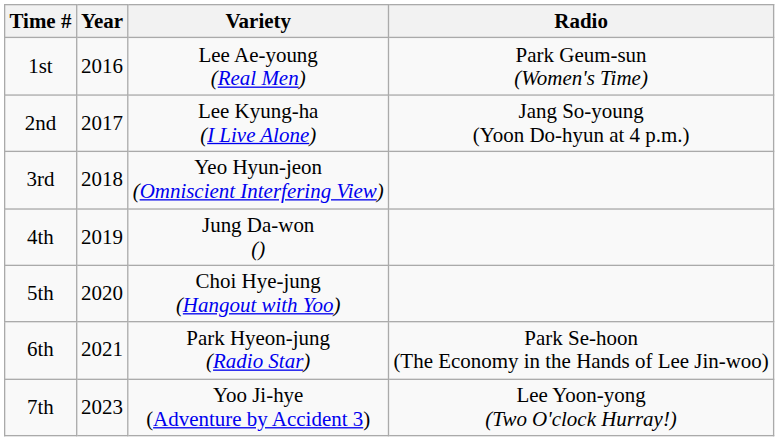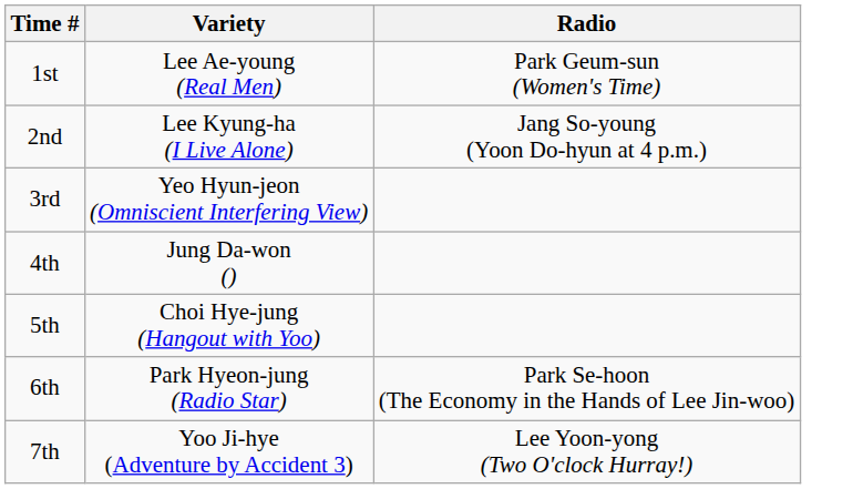 <table class="wikitable sortable" style="text-align:center">
 <tr>
 <th>Time #</th>
-<th>Year</th>
 <th>Variety</th>
 <th>Radio</th>
 </tr>
 <tr>
 <td>1st</td>
-<td>2016</td>
 <td>Lee Ae-young<br><em>(<a href='#'>Real Men</a>)</em></td>
 <td>Park Geum-sun<br><em>(Women's Time)</em></td>
 </tr>
 <tr>
 <td>2nd</td>
-<td>2017</td>
 <td>Lee Kyung-ha<br><em>(<a href='#'>I Live Alone</a>)</em></td>
 <td>Jang So-young<br></em>(Yoon Do-hyun at 4 p.m.)<em></td>
 </tr>
 <tr>
 <td>3rd</td>
-<td>2018</td>
 <td>Yeo Hyun-jeon<br><em>(<a href='#'>Omniscient Interfering View</a>)</em></td>
 <td></td>
 </tr>
 <tr>
 <td>4th</td>
-<td>2019</td>
 <td>Jung Da-won<br><em>()</em></td>
 <td></td>
 </tr>
 <tr>
 <td>5th</td>
-<td>2020</td>
 <td>Choi Hye-jung<br><em>(<a href='#'>Hangout with Yoo</a>)</em></td>
 <td></td>
 </tr>
 <tr>
 <td>6th</td>
-<td>2021</td>
 <td>Park Hyeon-jung<br><em>(<a href='#'>Radio Star</a>)</td>
 <td>Park Se-hoon<br></em>(The Economy in the Hands of Lee Jin-woo)<em></td>
 </tr>
 <tr>
 <td>7th</td>
-<td>2023</td>
 <td>Yoo Ji-hye<br></em>(<a href='#'>Adventure by Accident 3</a>)<em></td>
 <td>Lee Yoon-yong<br><em>(Two O'clock Hurray!)</em></td>
 </tr>
 </table>
